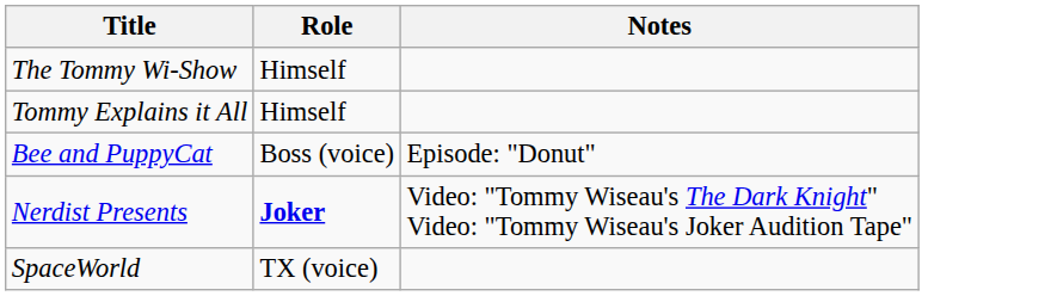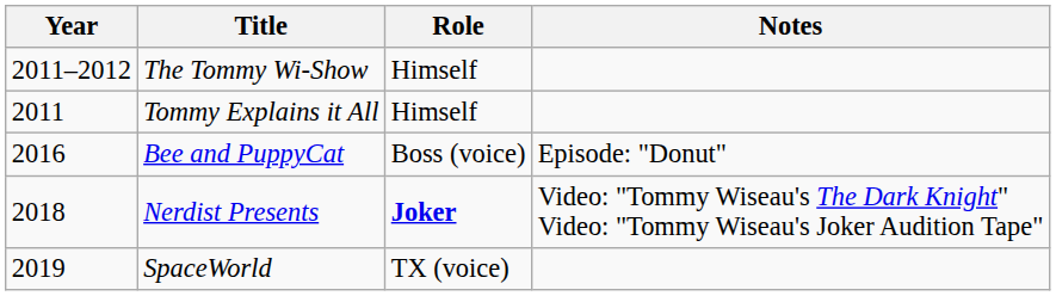 <table class="wikitable sortable">
 <tr>
+<th>Year</th>
 <th>Title</th>
 <th>Role</th>
 <th>Notes</th>
 </tr>
 <tr>
+<td>2011–2012</td>
 <td><em>The Tommy Wi-Show</em></td>
 <td>Himself</td>
 <td></td>
 </tr>
 <tr>
+<td>2011</td>
 <td><em>Tommy Explains it All</em></td>
 <td>Himself</td>
 <td></td>
 </tr>
 <tr>
+<td>2016</td>
 <td><em><a href='#'>Bee and PuppyCat</a></em></td>
 <td>Boss (voice)</td>
 <td>Episode: "Donut"</td>
 </tr>
 <tr>
+<td>2018</td>
 <td><em><a href='#'>Nerdist Presents</a></em></td>
 <td><strong><a href='#'>Joker</a></strong></td>
 <td>Video: "Tommy Wiseau's <em><a href='#'>The Dark Knight</a></em>"<br>Video: "Tommy Wiseau's Joker Audition Tape"</td>
 </tr>
 <tr>
+<td>2019</td>
 <td><em>SpaceWorld</em></td>
 <td>TX (voice)</td>
 <td></td>
 </tr>
 </table>
